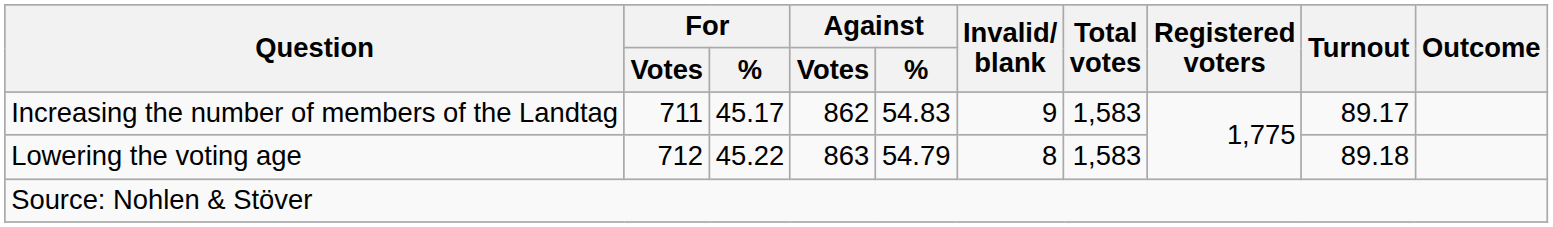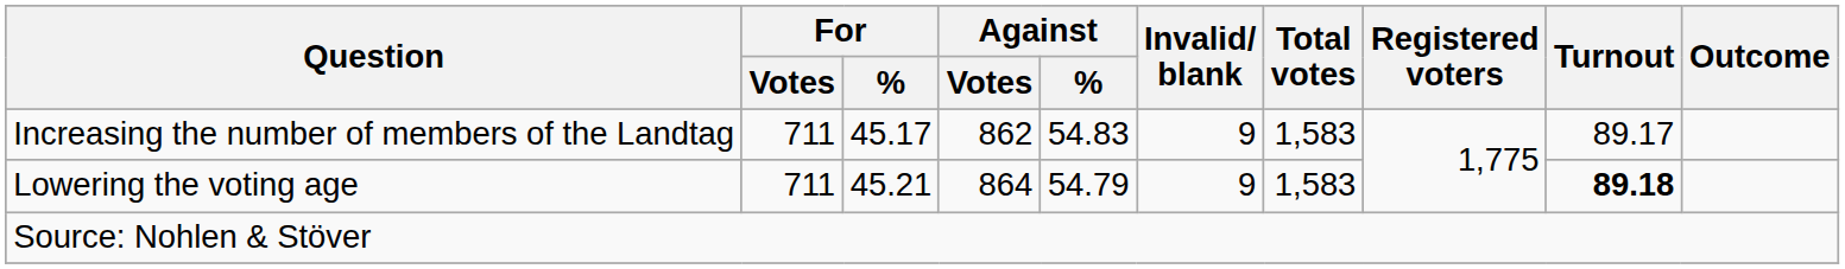 <table class=wikitable style=text-align:right>
 <tr>
 <th rowspan=2>Question</th>
 <th colspan=2>For</th>
 <th colspan=2>Against</th>
 <th rowspan=2>Invalid/<br>blank</th>
 <th rowspan=2>Total<br>votes</th>
 <th rowspan=2>Registered<br>voters</th>
 <th rowspan=2>Turnout</th>
 <th rowspan=2>Outcome</th>
 </tr>
 <tr>
 <th>Votes</th>
 <th>%</th>
 <th>Votes</th>
 <th>%</th>
 </tr>
 <tr>
 <td align=left>Increasing the number of members of the Landtag</td>
 <td>711</td>
 <td>45.17</td>
 <td>862</td>
 <td>54.83</td>
 <td>9</td>
 <td>1,583</td>
 <td rowspan=2>1,775</td>
 <td>89.17</td>
 <td></td>
 </tr>
 <tr>
 <td align=left>Lowering the voting age</td>
-<td>712</td>
-<td>45.22</td>
-<td>863</td>
+<td>711</td>
+<td>45.21</td>
+<td>864</td>
 <td>54.79</td>
-<td>8</td>
+<td>9</td>
 <td>1,583</td>
-<td>89.18</td>
+<td><strong>89.18</strong></td>
 <td></td>
 </tr>
 <tr>
 <td colspan=12 align=left>Source: Nohlen & Stöver</td>
 </tr>
 </table>
